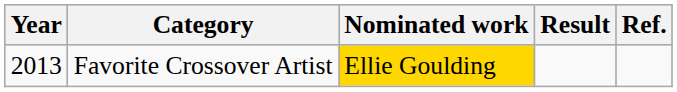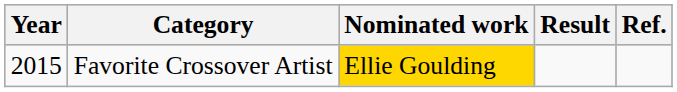 <table class="wikitable">
 <tr>
 <th>Year</th>
 <th>Category</th>
 <th>Nominated work</th>
 <th>Result</th>
 <th>Ref.</th>
 </tr>
 <tr>
-<td>2013</td>
+<td>2015</td>
 <td>Favorite Crossover Artist</td>
 <td style="background: gold;">Ellie Goulding</td>
 <td></td>
 <td></td>
 </tr>
 </table>
